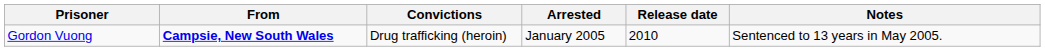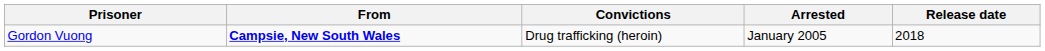 <table class="wikitable" style="width:100%;">
 <tr>
 <th style="width:15%;">Prisoner</th>
 <th style="width:20%;">From</th>
 <th style="width:15%;">Convictions</th>
 <th style="width:10%;">Arrested</th>
 <th style="width:10%;">Release date</th>
-<th style="width:30%;">Notes</th>
 </tr>
 <tr style="text-align:left;">
 <td><a href='#'>Gordon Vuong</a></td>
 <td><strong><a href='#'>Campsie, New South Wales</a></strong></td>
 <td>Drug trafficking (heroin)</td>
 <td>January 2005</td>
-<td>2010</td>
-<td>Sentenced to 13 years in May 2005.</td>
+<td>2018</td>
 </tr>
 </table>
